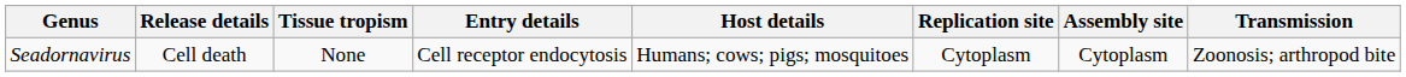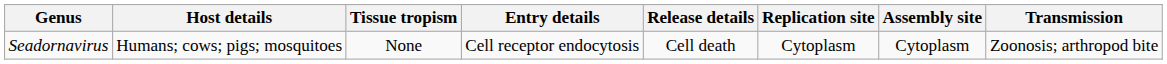 <table class="wikitable sortable" style="text-align:center">
 <tr>
 <th>Genus</th>
-<th>Release details</th>
+<th>Host details</th>
 <th>Tissue tropism</th>
 <th>Entry details</th>
-<th>Host details</th>
+<th>Release details</th>
 <th>Replication site</th>
 <th>Assembly site</th>
 <th>Transmission</th>
 </tr>
 <tr>
 <td><em>Seadornavirus</em></td>
-<td>Cell death</td>
+<td>Humans; cows; pigs; mosquitoes</td>
 <td>None</td>
 <td>Cell receptor endocytosis</td>
-<td>Humans; cows; pigs; mosquitoes</td>
+<td>Cell death</td>
 <td>Cytoplasm</td>
 <td>Cytoplasm</td>
 <td>Zoonosis; arthropod bite</td>
 </tr>
 </table>
